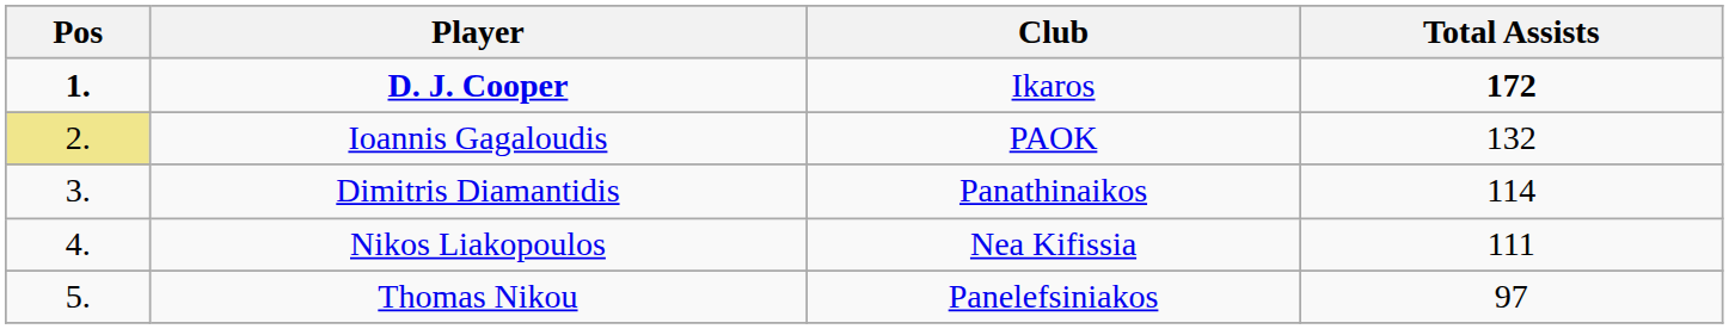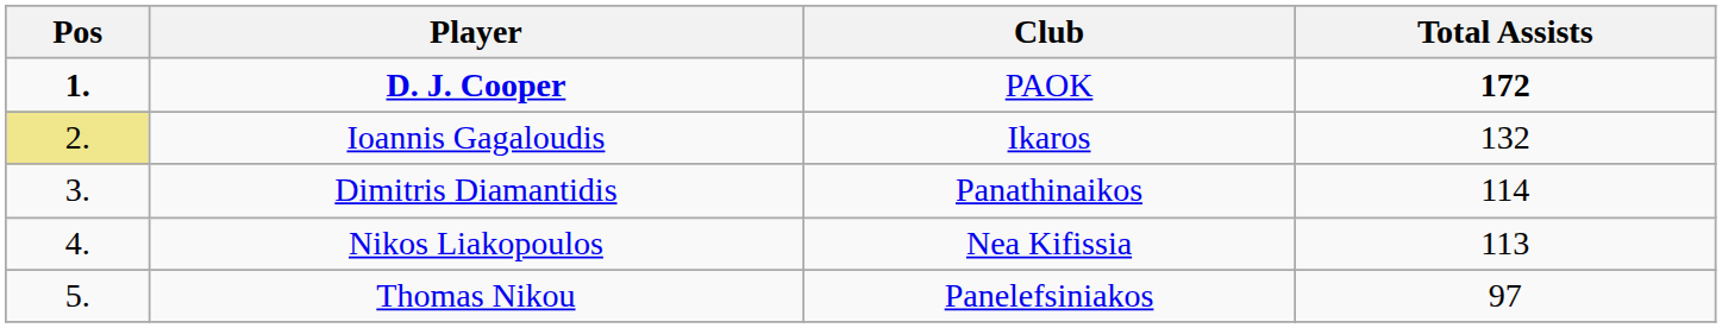 <table class="wikitable" style="text-align: center;" width="65%">
 <tr>
 <th>Pos</th>
 <th>Player</th>
 <th>Club</th>
 <th>Total Assists</th>
 </tr>
 <tr>
 <td align="center"><strong>1.</strong></td>
 <td> <strong><a href='#'>D. J. Cooper</a></strong></td>
-<td><a href='#'>Ikaros</a></td>
+<td><a href='#'>PAOK</a></td>
 <td align="center"><strong>172</strong></td>
 </tr>
 <tr>
 <td align="center" style="background: khaki;">2.</td>
 <td> <a href='#'>Ioannis Gagaloudis</a></td>
-<td><a href='#'>PAOK</a></td>
+<td><a href='#'>Ikaros</a></td>
 <td align="center">132</td>
 </tr>
 <tr>
 <td align="center">3.</td>
 <td> <a href='#'>Dimitris Diamantidis</a></td>
 <td><a href='#'>Panathinaikos</a></td>
 <td align="center">114</td>
 </tr>
 <tr>
 <td align="center">4.</td>
 <td> <a href='#'>Nikos Liakopoulos</a></td>
 <td><a href='#'>Nea Kifissia</a></td>
-<td align="center">111</td>
+<td align="center">113</td>
 </tr>
 <tr>
 <td align="center">5.</td>
 <td> <a href='#'>Thomas Nikou</a></td>
 <td><a href='#'>Panelefsiniakos</a></td>
 <td align="center">97</td>
 </tr>
 </table>
